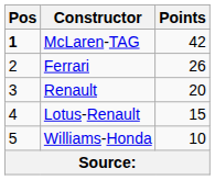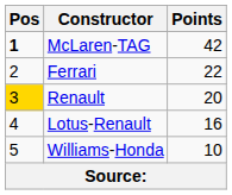 <table class="wikitable" style="font-size: 95%;">
 <tr>
 <th>Pos</th>
 <th>Constructor</th>
 <th>Points</th>
 </tr>
 <tr>
 <td><strong>1</strong></td>
 <td> <a href='#'>McLaren</a>-<a href='#'>TAG</a></td>
 <td align="right">42</td>
 </tr>
 <tr>
 <td>2</td>
 <td> <a href='#'>Ferrari</a></td>
-<td align="right">26</td>
+<td align="right">22</td>
 </tr>
 <tr>
-<td>3</td>
+<td style="background: gold;">3</td>
 <td> <a href='#'>Renault</a></td>
 <td align="right">20</td>
 </tr>
 <tr>
 <td>4</td>
 <td> <a href='#'>Lotus</a>-<a href='#'>Renault</a></td>
-<td align="right">15</td>
+<td align="right">16</td>
 </tr>
 <tr>
 <td>5</td>
 <td> <a href='#'>Williams</a>-<a href='#'>Honda</a></td>
 <td align="right">10</td>
 </tr>
 <tr>
 <th colspan=4>Source: </th>
 </tr>
 </table>
